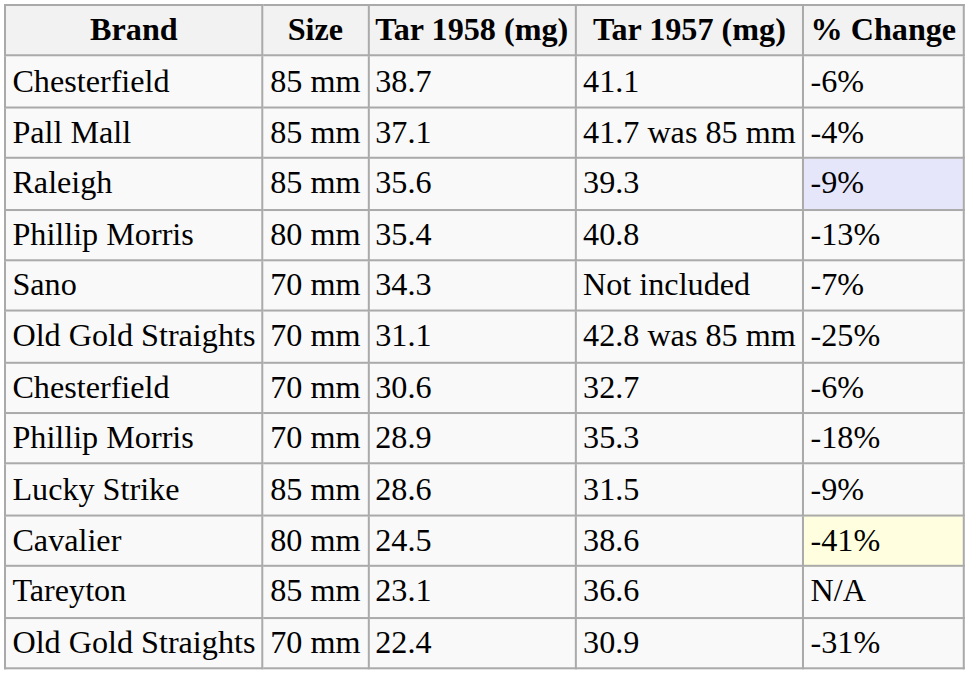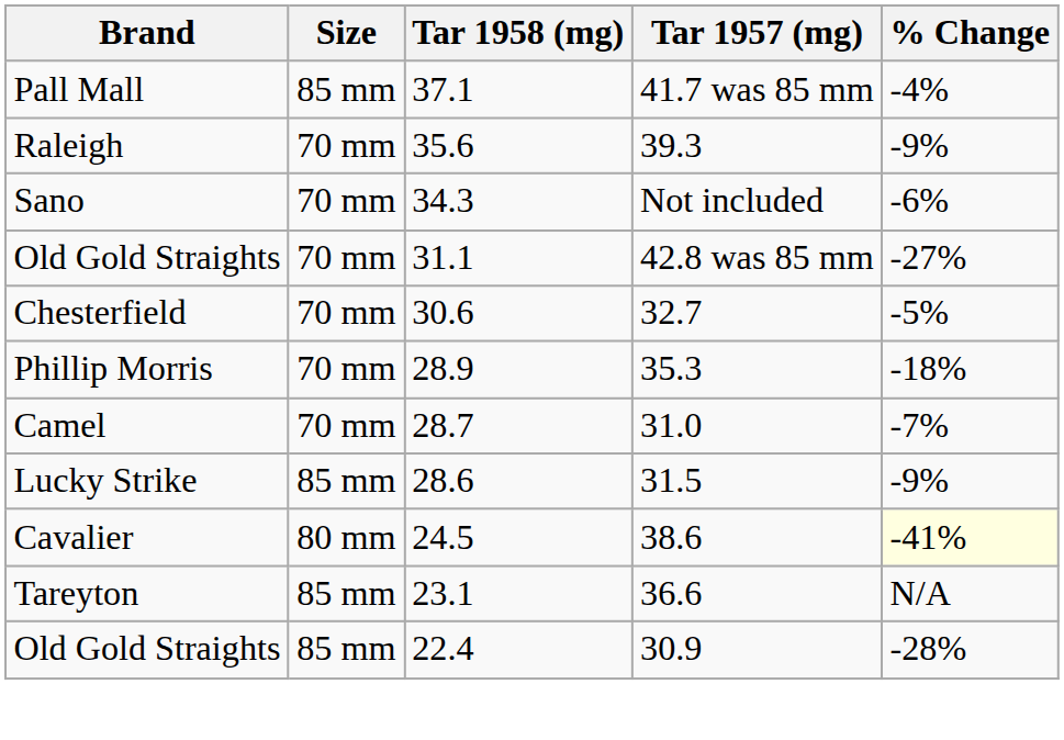 <table class="wikitable">
 <tr>
 <th>Brand</th>
 <th>Size</th>
 <th>Tar 1958 (mg)</th>
 <th>Tar 1957 (mg)</th>
 <th>% Change</th>
-</tr>
-<tr>
-<td>Chesterfield</td>
-<td>85 mm</td>
-<td>38.7</td>
-<td>41.1</td>
-<td>-6%</td>
 </tr>
 <tr>
 <td>Pall Mall</td>
 <td>85 mm</td>
 <td>37.1</td>
 <td>41.7 was 85 mm</td>
 <td>-4%</td>
 </tr>
 <tr>
 <td>Raleigh</td>
-<td>85 mm</td>
+<td>70 mm</td>
 <td>35.6</td>
 <td>39.3</td>
-<td style="background: lavender;">-9%</td>
-</tr>
-<tr>
-<td>Phillip Morris</td>
-<td>80 mm</td>
-<td>35.4</td>
-<td>40.8</td>
-<td>-13%</td>
+<td>-9%</td>
 </tr>
 <tr>
 <td>Sano</td>
 <td>70 mm</td>
 <td>34.3</td>
 <td>Not included</td>
-<td>-7%</td>
+<td>-6%</td>
 </tr>
 <tr>
 <td>Old Gold Straights</td>
 <td>70 mm</td>
 <td>31.1</td>
 <td>42.8 was 85 mm</td>
-<td>-25%</td>
+<td>-27%</td>
 </tr>
 <tr>
 <td>Chesterfield</td>
 <td>70 mm</td>
 <td>30.6</td>
 <td>32.7</td>
-<td>-6%</td>
+<td>-5%</td>
 </tr>
 <tr>
 <td>Phillip Morris</td>
 <td>70 mm</td>
 <td>28.9</td>
 <td>35.3</td>
 <td>-18%</td>
+</tr>
+<tr>
+<td>Camel</td>
+<td>70 mm</td>
+<td>28.7</td>
+<td>31.0</td>
+<td>-7%</td>
 </tr>
 <tr>
 <td>Lucky Strike</td>
 <td>85 mm</td>
 <td>28.6</td>
 <td>31.5</td>
 <td>-9%</td>
 </tr>
 <tr>
 <td>Cavalier</td>
 <td>80 mm</td>
 <td>24.5</td>
 <td>38.6</td>
 <td style="background: lightyellow;">-41%</td>
 </tr>
 <tr>
 <td>Tareyton</td>
 <td>85 mm</td>
 <td>23.1</td>
 <td>36.6</td>
 <td>N/A</td>
 </tr>
 <tr>
 <td>Old Gold Straights</td>
-<td>70 mm</td>
+<td>85 mm</td>
 <td>22.4</td>
 <td>30.9</td>
-<td>-31%</td>
+<td>-28%</td>
 </tr>
 </table>
